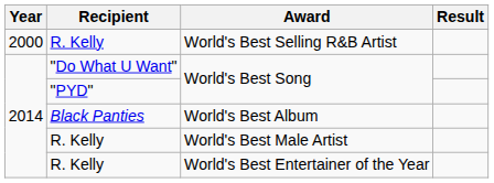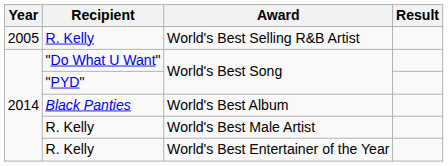 <table class="wikitable">
 <tr>
 <th>Year</th>
 <th>Recipient</th>
 <th>Award</th>
 <th>Result</th>
 </tr>
 <tr>
-<td>2000</td>
+<td>2005</td>
 <td><a href='#'>R. Kelly</a></td>
 <td>World's Best Selling R&B Artist</td>
 <td></td>
 </tr>
 <tr>
 <td rowspan="5">2014</td>
 <td>"<a href='#'>Do What U Want</a>"</td>
 <td rowspan="2">World's Best Song</td>
 <td></td>
 </tr>
 <tr>
 <td>"<a href='#'>PYD</a>"</td>
 <td></td>
 </tr>
 <tr>
 <td><em><a href='#'>Black Panties</a></em></td>
 <td>World's Best Album</td>
 <td></td>
 </tr>
 <tr>
 <td>R. Kelly</td>
 <td>World's Best Male Artist</td>
 <td></td>
 </tr>
 <tr>
 <td>R. Kelly</td>
 <td>World's Best Entertainer of the Year</td>
 <td></td>
 </tr>
 </table>
